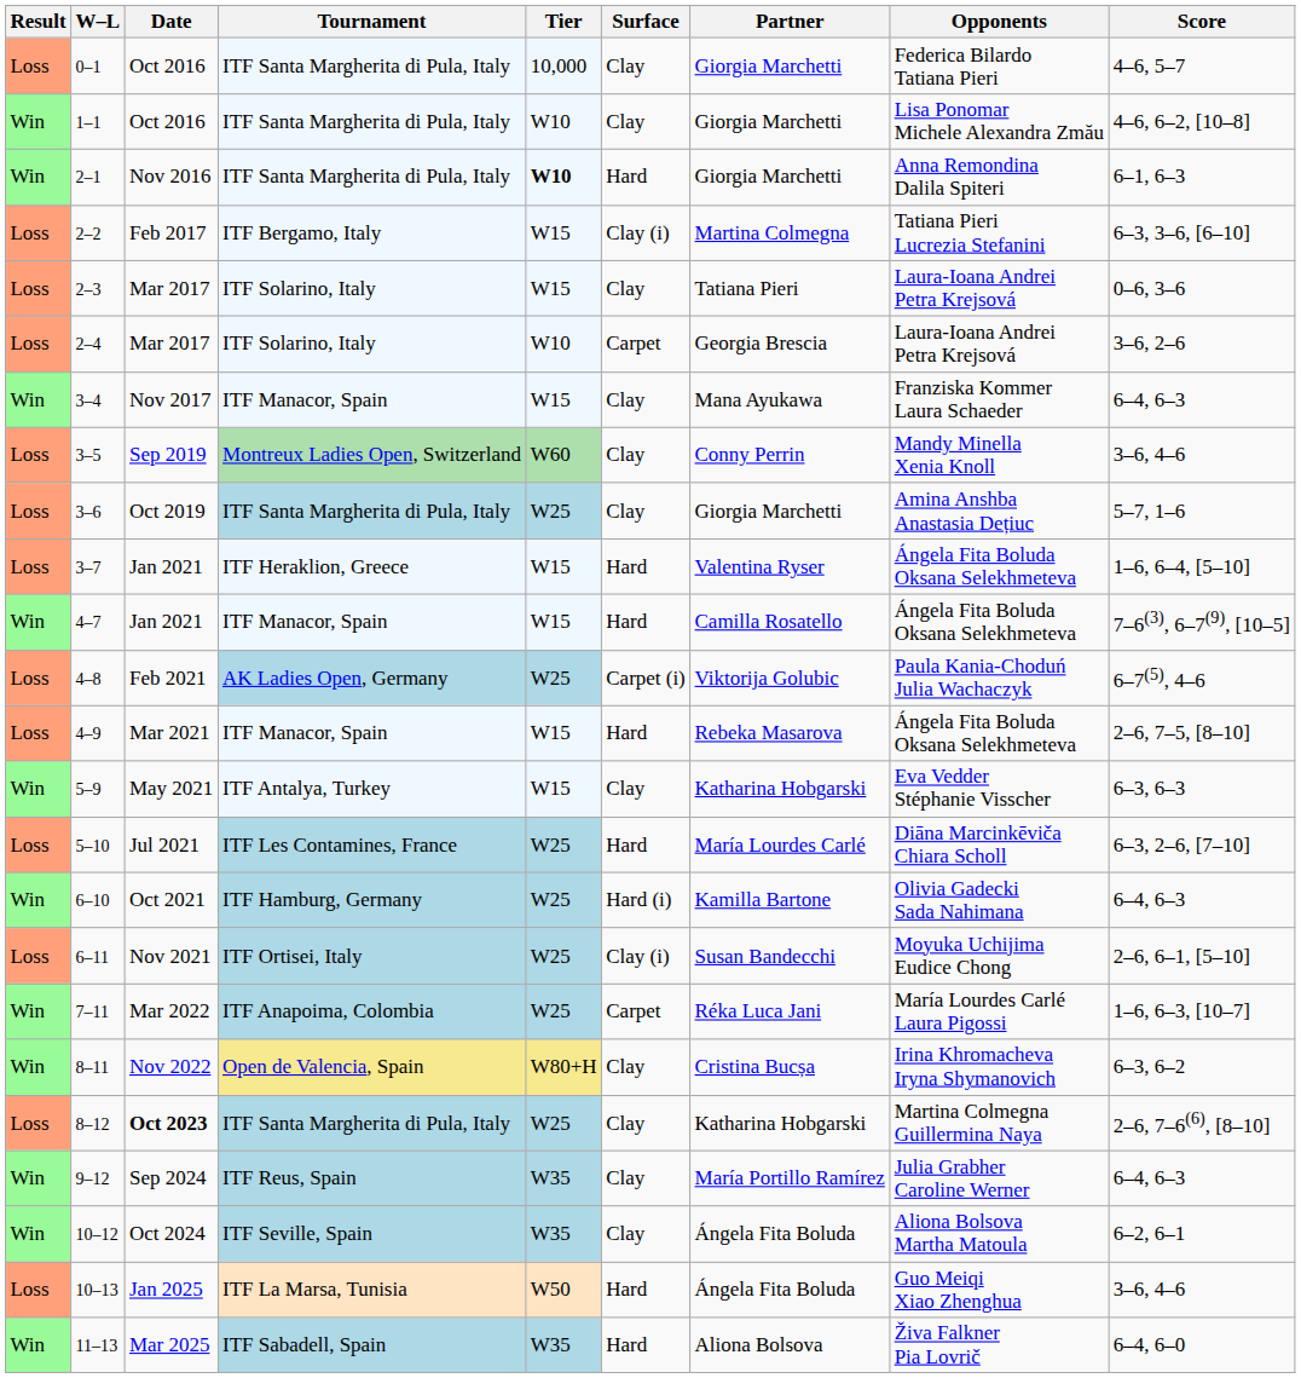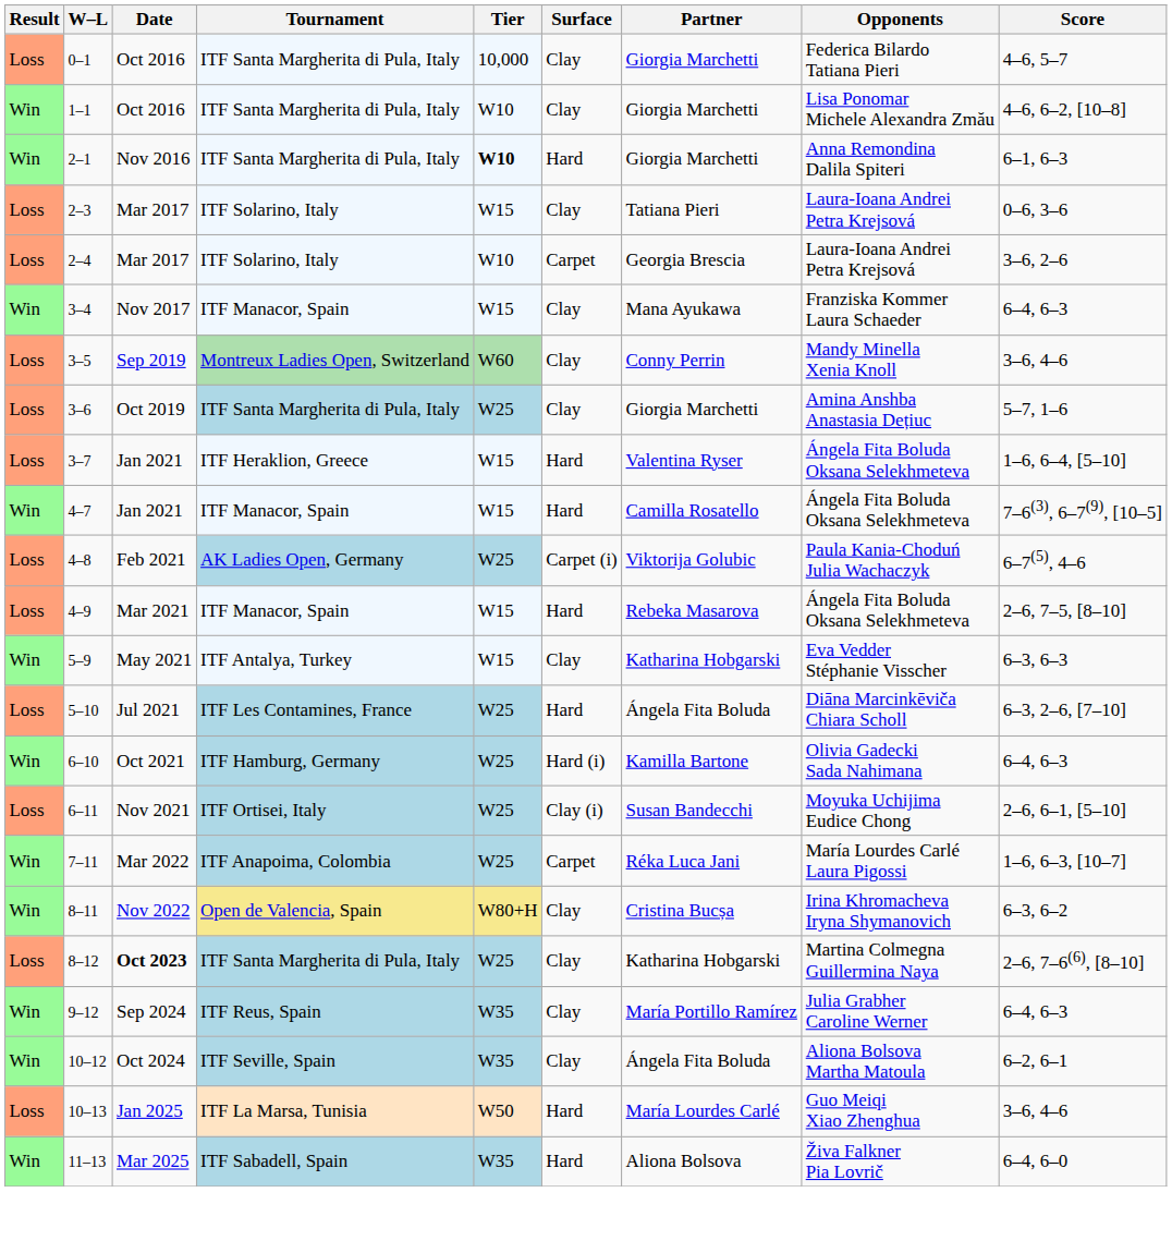 <table class="sortable wikitable">
 <tr>
 <th>Result</th>
 <th class="unsortable">W–L</th>
 <th>Date</th>
 <th>Tournament</th>
 <th>Tier</th>
 <th>Surface</th>
 <th>Partner</th>
 <th>Opponents</th>
 <th class="unsortable">Score</th>
 </tr>
 <tr>
 <td style="background:#ffa07a;">Loss</td>
 <td><small>0–1</small></td>
 <td>Oct 2016</td>
 <td style="background:#f0f8ff;">ITF Santa Margherita di Pula, Italy</td>
 <td style="background:#f0f8ff;">10,000</td>
 <td>Clay</td>
 <td> <a href='#'>Giorgia Marchetti</a></td>
 <td> Federica Bilardo <br>  Tatiana Pieri</td>
 <td>4–6, 5–7</td>
 </tr>
 <tr>
 <td style="background:#98fb98;">Win</td>
 <td><small>1–1</small></td>
 <td>Oct 2016</td>
 <td style="background:#f0f8ff;">ITF Santa Margherita di Pula, Italy</td>
 <td style="background:#f0f8ff;">W10</td>
 <td>Clay</td>
 <td> Giorgia Marchetti</td>
 <td> <a href='#'>Lisa Ponomar</a> <br>  Michele Alexandra Zmău</td>
 <td>4–6, 6–2, [10–8]</td>
 </tr>
 <tr>
 <td style="background:#98fb98;">Win</td>
 <td><small>2–1</small></td>
 <td>Nov 2016</td>
 <td style="background:#f0f8ff;">ITF Santa Margherita di Pula, Italy</td>
 <td style="background:#f0f8ff;"><strong>W10</strong></td>
 <td>Hard</td>
 <td> Giorgia Marchetti</td>
 <td> <a href='#'>Anna Remondina</a> <br>  Dalila Spiteri</td>
 <td>6–1, 6–3</td>
-</tr>
-<tr>
-<td style="background:#ffa07a;">Loss</td>
-<td><small>2–2</small></td>
-<td>Feb 2017</td>
-<td style="background:#f0f8ff;">ITF Bergamo, Italy</td>
-<td style="background:#f0f8ff;">W15</td>
-<td>Clay (i)</td>
-<td> <a href='#'>Martina Colmegna</a></td>
-<td> Tatiana Pieri <br>  <a href='#'>Lucrezia Stefanini</a></td>
-<td>6–3, 3–6, [6–10]</td>
 </tr>
 <tr>
 <td style="background:#ffa07a;">Loss</td>
 <td><small>2–3</small></td>
 <td>Mar 2017</td>
 <td style="background:#f0f8ff;">ITF Solarino, Italy</td>
 <td style="background:#f0f8ff;">W15</td>
 <td>Clay</td>
 <td> Tatiana Pieri</td>
 <td> <a href='#'>Laura-Ioana Andrei</a> <br>  <a href='#'>Petra Krejsová</a></td>
 <td>0–6, 3–6</td>
 </tr>
 <tr>
 <td style="background:#ffa07a;">Loss</td>
 <td><small>2–4</small></td>
 <td>Mar 2017</td>
 <td style="background:#f0f8ff;">ITF Solarino, Italy</td>
 <td style="background:#f0f8ff;">W10</td>
 <td>Carpet</td>
 <td> Georgia Brescia</td>
 <td> Laura-Ioana Andrei <br>  Petra Krejsová</td>
 <td>3–6, 2–6</td>
 </tr>
 <tr>
 <td style="background:#98fb98;">Win</td>
 <td><small>3–4</small></td>
 <td>Nov 2017</td>
 <td style="background:#f0f8ff;">ITF Manacor, Spain</td>
 <td style="background:#f0f8ff;">W15</td>
 <td>Clay</td>
 <td> Mana Ayukawa</td>
 <td> Franziska Kommer <br>  Laura Schaeder</td>
 <td>6–4, 6–3</td>
 </tr>
 <tr>
 <td style="background:#ffa07a;">Loss</td>
 <td><small>3–5</small></td>
 <td><a href='#'>Sep 2019</a></td>
 <td bgcolor=addfad><a href='#'>Montreux Ladies Open</a>, Switzerland</td>
 <td bgcolor=addfad>W60</td>
 <td>Clay</td>
 <td> <a href='#'>Conny Perrin</a></td>
 <td> <a href='#'>Mandy Minella</a> <br>  <a href='#'>Xenia Knoll</a></td>
 <td>3–6, 4–6</td>
 </tr>
 <tr>
 <td style="background:#ffa07a;">Loss</td>
 <td><small>3–6</small></td>
 <td>Oct 2019</td>
 <td bgcolor="lightblue">ITF Santa Margherita di Pula, Italy</td>
 <td bgcolor="lightblue">W25</td>
 <td>Clay</td>
 <td> Giorgia Marchetti</td>
 <td> <a href='#'>Amina Anshba</a> <br>  <a href='#'>Anastasia Dețiuc</a></td>
 <td>5–7, 1–6</td>
 </tr>
 <tr>
 <td style="background:#ffa07a;">Loss</td>
 <td><small>3–7</small></td>
 <td>Jan 2021</td>
 <td style="background:#f0f8ff;">ITF Heraklion, Greece</td>
 <td style="background:#f0f8ff;">W15</td>
 <td>Hard</td>
 <td> <a href='#'>Valentina Ryser</a></td>
 <td> <a href='#'>Ángela Fita Boluda</a> <br>  <a href='#'>Oksana Selekhmeteva</a></td>
 <td>1–6, 6–4, [5–10]</td>
 </tr>
 <tr>
 <td style="background:#98fb98;">Win</td>
 <td><small>4–7</small></td>
 <td>Jan 2021</td>
 <td style="background:#f0f8ff;">ITF Manacor, Spain</td>
 <td style="background:#f0f8ff;">W15</td>
 <td>Hard</td>
 <td> <a href='#'>Camilla Rosatello</a></td>
 <td> Ángela Fita Boluda <br>  Oksana Selekhmeteva</td>
 <td>7–6<sup>(3)</sup>, 6–7<sup>(9)</sup>, [10–5]</td>
 </tr>
 <tr>
 <td style="background:#ffa07a;">Loss</td>
 <td><small>4–8</small></td>
 <td>Feb 2021</td>
 <td style="background:lightblue;"><a href='#'>AK Ladies Open</a>, Germany</td>
 <td style="background:lightblue;">W25</td>
 <td>Carpet (i)</td>
 <td> <a href='#'>Viktorija Golubic</a></td>
 <td> <a href='#'>Paula Kania-Choduń</a> <br>  <a href='#'>Julia Wachaczyk</a></td>
 <td>6–7<sup>(5)</sup>, 4–6</td>
 </tr>
 <tr>
 <td style="background:#ffa07a;">Loss</td>
 <td><small>4–9</small></td>
 <td>Mar 2021</td>
 <td bgcolor=f0f8ff>ITF Manacor, Spain</td>
 <td bgcolor=f0f8ff>W15</td>
 <td>Hard</td>
 <td> <a href='#'>Rebeka Masarova</a></td>
 <td> Ángela Fita Boluda <br>  Oksana Selekhmeteva</td>
 <td>2–6, 7–5, [8–10]</td>
 </tr>
 <tr>
 <td style="background:#98fb98;">Win</td>
 <td><small>5–9</small></td>
 <td>May 2021</td>
 <td bgcolor=f0f8ff>ITF Antalya, Turkey</td>
 <td bgcolor=f0f8ff>W15</td>
 <td>Clay</td>
 <td> <a href='#'>Katharina Hobgarski</a></td>
 <td> <a href='#'>Eva Vedder</a> <br>  Stéphanie Visscher</td>
 <td>6–3, 6–3</td>
 </tr>
 <tr>
 <td style="background:#ffa07a;">Loss</td>
 <td><small>5–10</small></td>
 <td>Jul 2021</td>
 <td bgcolor=lightblue>ITF Les Contamines, France</td>
 <td bgcolor=lightblue>W25</td>
 <td>Hard</td>
-<td> <a href='#'>María Lourdes Carlé</a></td>
+<td> Ángela Fita Boluda</td>
 <td> <a href='#'>Diāna Marcinkēviča</a> <br>  <a href='#'>Chiara Scholl</a></td>
 <td>6–3, 2–6, [7–10]</td>
 </tr>
 <tr>
 <td style="background:#98fb98;">Win</td>
 <td><small>6–10</small></td>
 <td>Oct 2021</td>
 <td bgcolor=lightblue>ITF Hamburg, Germany</td>
 <td bgcolor=lightblue>W25</td>
 <td>Hard (i)</td>
 <td> <a href='#'>Kamilla Bartone</a></td>
 <td> <a href='#'>Olivia Gadecki</a> <br>  <a href='#'>Sada Nahimana</a></td>
 <td>6–4, 6–3</td>
 </tr>
 <tr>
 <td style="background:#ffa07a;">Loss</td>
 <td><small>6–11</small></td>
 <td>Nov 2021</td>
 <td bgcolor=lightblue>ITF Ortisei, Italy</td>
 <td bgcolor=lightblue>W25</td>
 <td>Clay (i)</td>
 <td> <a href='#'>Susan Bandecchi</a></td>
 <td> <a href='#'>Moyuka Uchijima</a> <br>  Eudice Chong</td>
 <td>2–6, 6–1, [5–10]</td>
 </tr>
 <tr>
 <td style="background:#98fb98;">Win</td>
 <td><small>7–11</small></td>
 <td>Mar 2022</td>
 <td bgcolor=lightblue>ITF Anapoima, Colombia</td>
 <td bgcolor=lightblue>W25</td>
 <td>Carpet</td>
 <td> <a href='#'>Réka Luca Jani</a></td>
 <td> María Lourdes Carlé <br>  <a href='#'>Laura Pigossi</a></td>
 <td>1–6, 6–3, [10–7]</td>
 </tr>
 <tr>
 <td style="background:#98fb98;">Win</td>
 <td><small>8–11</small></td>
 <td><a href='#'>Nov 2022</a></td>
 <td bgcolor=f7e98e><a href='#'>Open de Valencia</a>, Spain</td>
 <td bgcolor=f7e98e>W80+H</td>
 <td>Clay</td>
 <td> <a href='#'>Cristina Bucșa</a></td>
 <td> <a href='#'>Irina Khromacheva</a> <br>  <a href='#'>Iryna Shymanovich</a></td>
 <td>6–3, 6–2</td>
 </tr>
 <tr>
 <td style="background:#ffa07a;">Loss</td>
 <td><small>8–12</small></td>
 <td><strong>Oct 2023</strong></td>
 <td bgcolor=lightblue>ITF Santa Margherita di Pula, Italy</td>
 <td bgcolor=lightblue>W25</td>
 <td>Clay</td>
 <td> Katharina Hobgarski</td>
 <td> Martina Colmegna <br>  <a href='#'>Guillermina Naya</a></td>
 <td>2–6, 7–6<sup>(6)</sup>, [8–10]</td>
 </tr>
 <tr>
 <td style="background:#98fb98;">Win</td>
 <td><small>9–12</small></td>
 <td>Sep 2024</td>
 <td style="background:lightblue;">ITF Reus, Spain</td>
 <td style="background:lightblue;">W35</td>
 <td>Clay</td>
 <td> <a href='#'>María Portillo Ramírez</a></td>
 <td> <a href='#'>Julia Grabher</a> <br>  <a href='#'>Caroline Werner</a></td>
 <td>6–4, 6–3</td>
 </tr>
 <tr>
 <td style="background:#98fb98;">Win</td>
 <td><small>10–12</small></td>
 <td>Oct 2024</td>
 <td style="background:lightblue;">ITF Seville, Spain</td>
 <td style="background:lightblue;">W35</td>
 <td>Clay</td>
 <td> Ángela Fita Boluda</td>
 <td> <a href='#'>Aliona Bolsova</a> <br>  <a href='#'>Martha Matoula</a></td>
 <td>6–2, 6–1</td>
 </tr>
 <tr>
 <td style="background:#ffa07a;">Loss</td>
 <td><small>10–13</small></td>
 <td><a href='#'>Jan 2025</a></td>
 <td style="background:#ffe4c4;">ITF La Marsa, Tunisia</td>
 <td style="background:#ffe4c4;">W50</td>
 <td>Hard</td>
-<td> Ángela Fita Boluda</td>
+<td> <a href='#'>María Lourdes Carlé</a></td>
 <td> <a href='#'>Guo Meiqi</a> <br>  <a href='#'>Xiao Zhenghua</a></td>
 <td>3–6, 4–6</td>
 </tr>
 <tr>
 <td style="background:#98fb98;">Win</td>
 <td><small>11–13</small></td>
 <td><a href='#'>Mar 2025</a></td>
 <td style="background:lightblue;">ITF Sabadell, Spain</td>
 <td style="background:lightblue;">W35</td>
 <td>Hard</td>
 <td> Aliona Bolsova</td>
 <td> <a href='#'>Živa Falkner</a> <br>  <a href='#'>Pia Lovrič</a></td>
 <td>6–4, 6–0</td>
 </tr>
 </table>
